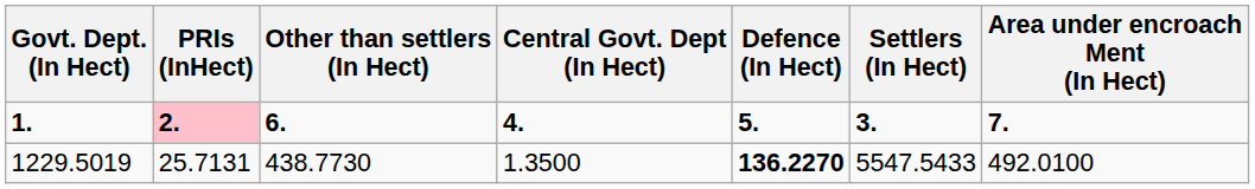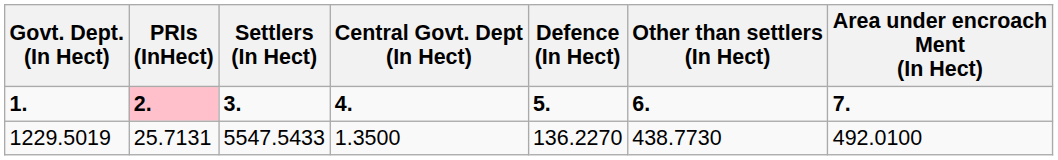 <table class="wikitable">
 <tr>
 <th>Govt. Dept.<br>(In Hect)</th>
 <th>PRIs<br>(InHect)</th>
-<th>Other than settlers<br>(In Hect)</th>
+<th>Settlers<br>(In Hect)</th>
 <th>Central Govt. Dept<br>(In Hect)</th>
 <th>Defence<br>(In Hect)</th>
-<th>Settlers<br>(In Hect)</th>
+<th>Other than settlers<br>(In Hect)</th>
 <th>Area under encroach<br>Ment<br>(In Hect)</th>
 </tr>
 <tr>
 <td><strong>1.</strong></td>
 <td style="background: pink;"><strong>2.</strong></td>
-<td><strong>6.</strong></td>
+<td><strong>3.</strong></td>
 <td><strong>4.</strong></td>
 <td><strong>5.</strong></td>
-<td><strong>3.</strong></td>
+<td><strong>6.</strong></td>
 <td><strong>7.</strong></td>
 </tr>
 <tr>
 <td>1229.5019</td>
 <td>25.7131</td>
+<td>5547.5433</td>
+<td>1.3500</td>
+<td>136.2270</td>
 <td>438.7730</td>
-<td>1.3500</td>
-<td><strong>136.2270</strong></td>
-<td>5547.5433</td>
 <td>492.0100</td>
 </tr>
 </table>
